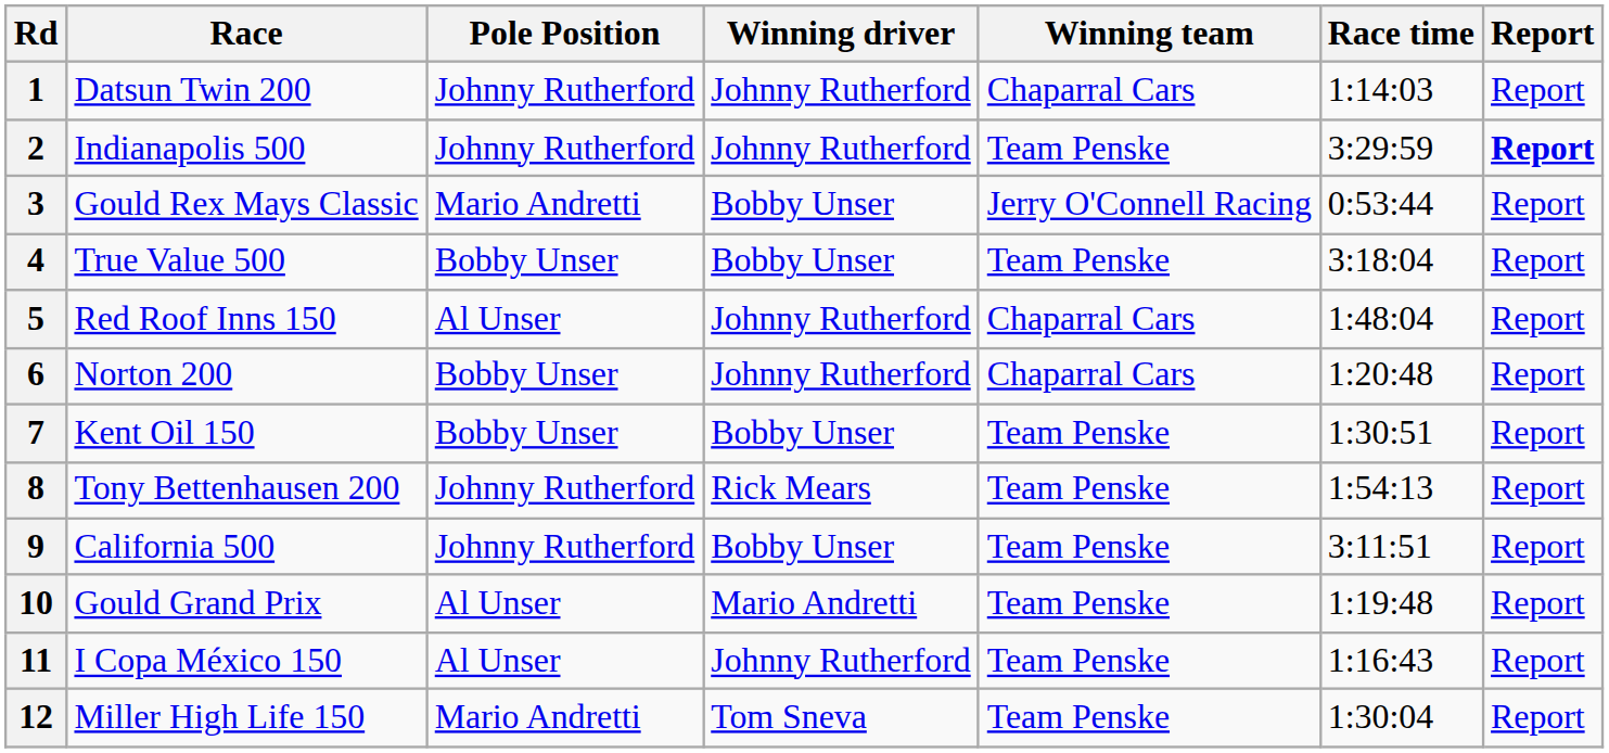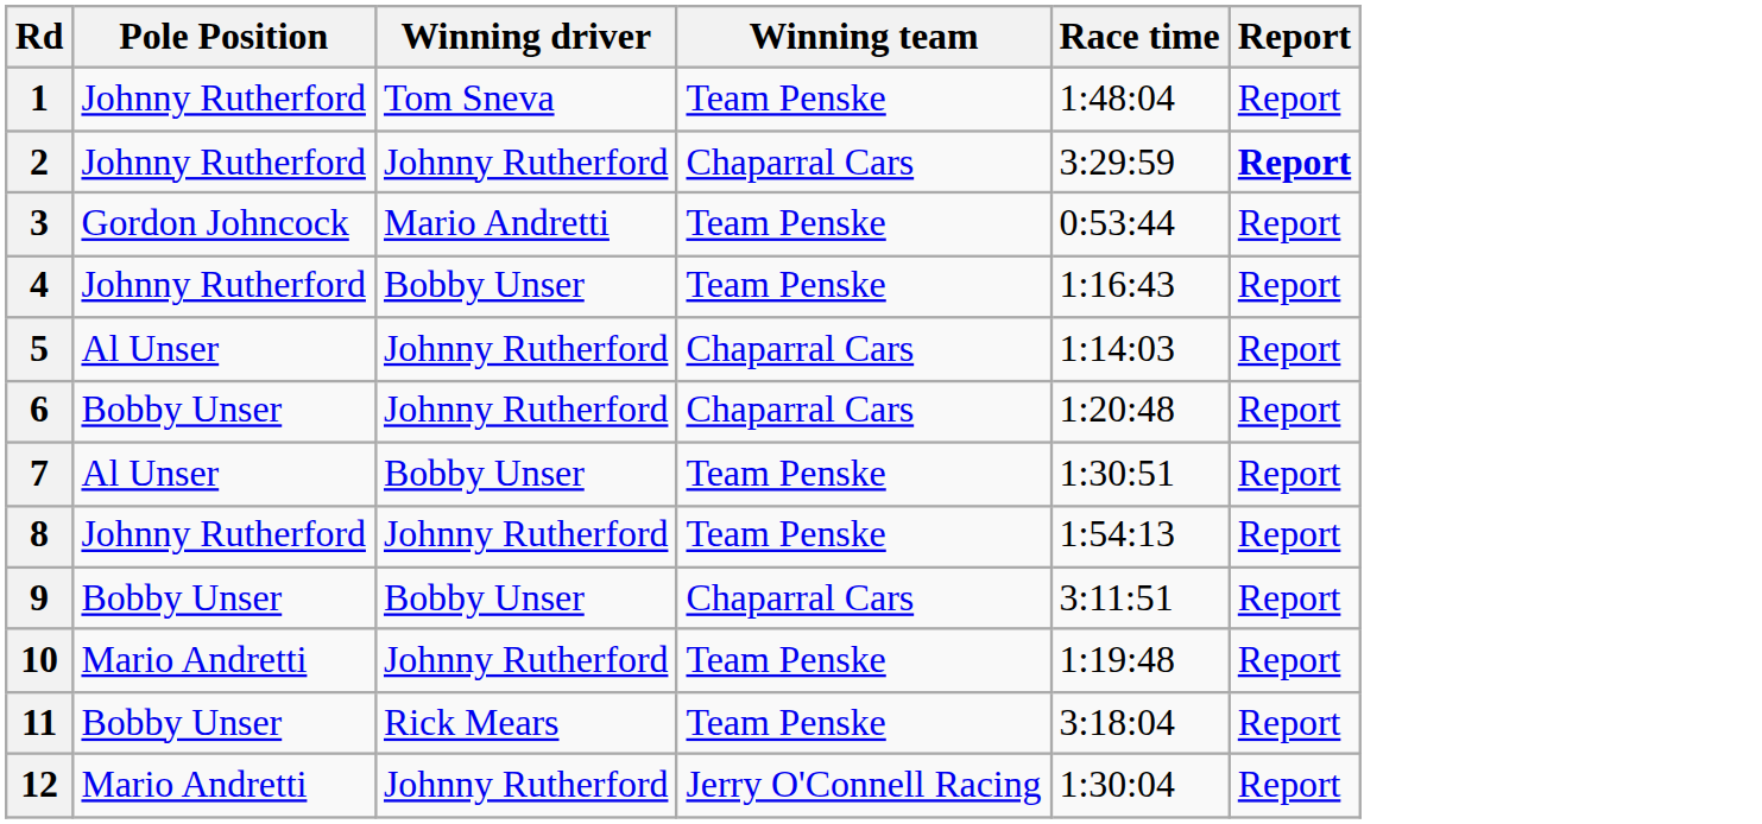 <table class="wikitable" style="font-size: 85%;">
 <tr>
 <th>Rd</th>
-<th>Race</th>
 <th>Pole Position</th>
 <th>Winning driver</th>
 <th>Winning team</th>
 <th>Race time</th>
 <th>Report</th>
 </tr>
 <tr>
 <th>1</th>
-<td> <a href='#'>Datsun Twin 200</a></td>
 <td> <a href='#'>Johnny Rutherford</a></td>
+<td> <a href='#'>Tom Sneva</a></td>
+<td><a href='#'>Team Penske</a></td>
+<td>1:48:04</td>
+<td><a href='#'>Report</a></td>
+</tr>
+<tr>
+<th>2</th>
+<td> <a href='#'>Johnny Rutherford</a></td>
+<td> <a href='#'>Johnny Rutherford</a></td>
+<td><a href='#'>Chaparral Cars</a></td>
+<td>3:29:59</td>
+<td><strong><a href='#'>Report</a></strong></td>
+</tr>
+<tr>
+<th>3</th>
+<td> <a href='#'>Gordon Johncock</a></td>
+<td> <a href='#'>Mario Andretti</a></td>
+<td><a href='#'>Team Penske</a></td>
+<td>0:53:44</td>
+<td><a href='#'>Report</a></td>
+</tr>
+<tr>
+<th>4</th>
+<td> <a href='#'>Johnny Rutherford</a></td>
+<td> <a href='#'>Bobby Unser</a></td>
+<td><a href='#'>Team Penske</a></td>
+<td>1:16:43</td>
+<td><a href='#'>Report</a></td>
+</tr>
+<tr>
+<th>5</th>
+<td> <a href='#'>Al Unser</a></td>
 <td> <a href='#'>Johnny Rutherford</a></td>
 <td><a href='#'>Chaparral Cars</a></td>
 <td>1:14:03</td>
 <td><a href='#'>Report</a></td>
 </tr>
 <tr>
-<th>2</th>
-<td> <a href='#'>Indianapolis 500</a></td>
-<td> <a href='#'>Johnny Rutherford</a></td>
-<td> <a href='#'>Johnny Rutherford</a></td>
-<td><a href='#'>Team Penske</a></td>
-<td>3:29:59</td>
-<td><strong><a href='#'>Report</a></strong></td>
-</tr>
-<tr>
-<th>3</th>
-<td> <a href='#'>Gould Rex Mays Classic</a></td>
-<td> <a href='#'>Mario Andretti</a></td>
-<td> <a href='#'>Bobby Unser</a></td>
-<td><a href='#'>Jerry O'Connell Racing</a></td>
-<td>0:53:44</td>
-<td><a href='#'>Report</a></td>
-</tr>
-<tr>
-<th>4</th>
-<td> <a href='#'>True Value 500</a></td>
-<td> <a href='#'>Bobby Unser</a></td>
-<td> <a href='#'>Bobby Unser</a></td>
-<td><a href='#'>Team Penske</a></td>
-<td>3:18:04</td>
-<td><a href='#'>Report</a></td>
-</tr>
-<tr>
-<th>5</th>
-<td> <a href='#'>Red Roof Inns 150</a></td>
-<td> <a href='#'>Al Unser</a></td>
-<td> <a href='#'>Johnny Rutherford</a></td>
-<td><a href='#'>Chaparral Cars</a></td>
-<td>1:48:04</td>
-<td><a href='#'>Report</a></td>
-</tr>
-<tr>
 <th>6</th>
-<td> <a href='#'>Norton 200</a></td>
 <td> <a href='#'>Bobby Unser</a></td>
 <td> <a href='#'>Johnny Rutherford</a></td>
 <td><a href='#'>Chaparral Cars</a></td>
 <td>1:20:48</td>
 <td><a href='#'>Report</a></td>
 </tr>
 <tr>
 <th>7</th>
-<td> <a href='#'>Kent Oil 150</a></td>
-<td> <a href='#'>Bobby Unser</a></td>
+<td> <a href='#'>Al Unser</a></td>
 <td> <a href='#'>Bobby Unser</a></td>
 <td><a href='#'>Team Penske</a></td>
 <td>1:30:51</td>
 <td><a href='#'>Report</a></td>
 </tr>
 <tr>
 <th>8</th>
-<td> <a href='#'>Tony Bettenhausen 200</a></td>
 <td> <a href='#'>Johnny Rutherford</a></td>
-<td> <a href='#'>Rick Mears</a></td>
+<td> <a href='#'>Johnny Rutherford</a></td>
 <td><a href='#'>Team Penske</a></td>
 <td>1:54:13</td>
 <td><a href='#'>Report</a></td>
 </tr>
 <tr>
 <th>9</th>
-<td> <a href='#'>California 500</a></td>
-<td> <a href='#'>Johnny Rutherford</a></td>
 <td> <a href='#'>Bobby Unser</a></td>
-<td><a href='#'>Team Penske</a></td>
+<td> <a href='#'>Bobby Unser</a></td>
+<td><a href='#'>Chaparral Cars</a></td>
 <td>3:11:51</td>
 <td><a href='#'>Report</a></td>
 </tr>
 <tr>
 <th>10</th>
-<td> <a href='#'>Gould Grand Prix</a></td>
-<td> <a href='#'>Al Unser</a></td>
 <td> <a href='#'>Mario Andretti</a></td>
+<td> <a href='#'>Johnny Rutherford</a></td>
 <td><a href='#'>Team Penske</a></td>
 <td>1:19:48</td>
 <td><a href='#'>Report</a></td>
 </tr>
 <tr>
 <th>11</th>
-<td> <a href='#'>I Copa México 150</a></td>
-<td> <a href='#'>Al Unser</a></td>
-<td> <a href='#'>Johnny Rutherford</a></td>
+<td> <a href='#'>Bobby Unser</a></td>
+<td> <a href='#'>Rick Mears</a></td>
 <td><a href='#'>Team Penske</a></td>
-<td>1:16:43</td>
+<td>3:18:04</td>
 <td><a href='#'>Report</a></td>
 </tr>
 <tr>
 <th>12</th>
-<td> <a href='#'>Miller High Life 150</a></td>
 <td> <a href='#'>Mario Andretti</a></td>
-<td> <a href='#'>Tom Sneva</a></td>
-<td><a href='#'>Team Penske</a></td>
+<td> <a href='#'>Johnny Rutherford</a></td>
+<td><a href='#'>Jerry O'Connell Racing</a></td>
 <td>1:30:04</td>
 <td><a href='#'>Report</a></td>
 </tr>
 </table>
